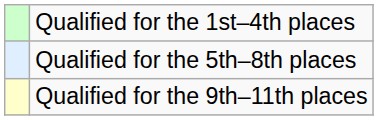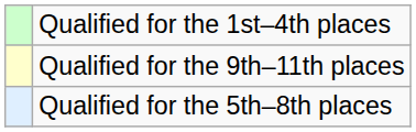 <table class="wikitable" style="text-align:left">
 <tr>
 <td width=10px bgcolor=#ccffcc></td>
 <td>Qualified for the 1st–4th places</td>
 </tr>
 <tr>
+<td width=10px bgcolor=#ffffcc></td>
+<td>Qualified for the 9th–11th places</td>
+</tr>
+<tr>
 <td width=10px bgcolor=#dfefff></td>
 <td>Qualified for the 5th–8th places</td>
 </tr>
-<tr>
-<td width=10px bgcolor=#ffffcc></td>
-<td>Qualified for the 9th–11th places</td>
-</tr>
 </table>
